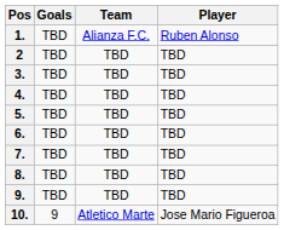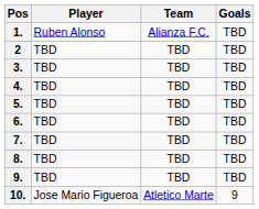 <table class="wikitable">
 <tr>
 <th align="center">Pos</th>
+<th align="center">Player</th>
+<th align="center">Team</th>
 <th align="center">Goals</th>
-<th align="center">Team</th>
-<th align="center">Player</th>
 </tr>
 <tr>
 <th align="center">1.</th>
+<td>  <a href='#'>Ruben Alonso</a></td>
+<td align="center"><a href='#'>Alianza F.C.</a></td>
 <td align="center">TBD</td>
-<td align="center"><a href='#'>Alianza F.C.</a></td>
-<td>  <a href='#'>Ruben Alonso</a></td>
 </tr>
 <tr>
 <th align="center">2</th>
+<td>  TBD</td>
 <td align="center">TBD</td>
 <td align="center">TBD</td>
-<td>  TBD</td>
 </tr>
 <tr>
 <th align="center">3.</th>
+<td>  TBD</td>
 <td align="center">TBD</td>
 <td align="center">TBD</td>
-<td>  TBD</td>
 </tr>
 <tr>
 <th align="center">4.</th>
+<td>  TBD</td>
 <td align="center">TBD</td>
 <td align="center">TBD</td>
-<td>  TBD</td>
 </tr>
 <tr>
 <th align="center">5.</th>
+<td>  TBD</td>
 <td align="center">TBD</td>
 <td align="center">TBD</td>
-<td>  TBD</td>
 </tr>
 <tr>
 <th align="center">6.</th>
+<td>  TBD</td>
 <td align="center">TBD</td>
 <td align="center">TBD</td>
-<td>  TBD</td>
 </tr>
 <tr>
 <th align="center">7.</th>
+<td>  TBD</td>
 <td align="center">TBD</td>
 <td align="center">TBD</td>
-<td>  TBD</td>
 </tr>
 <tr>
 <th align="center">8.</th>
+<td>  TBD</td>
 <td align="center">TBD</td>
 <td align="center">TBD</td>
-<td>  TBD</td>
 </tr>
 <tr>
 <th align="center">9.</th>
+<td>  TBD</td>
 <td align="center">TBD</td>
 <td align="center">TBD</td>
-<td>  TBD</td>
 </tr>
 <tr>
 <th align="center">10.</th>
+<td>  Jose Mario Figueroa</td>
+<td align="center"><a href='#'>Atletico Marte</a></td>
 <td align="center">9</td>
-<td align="center"><a href='#'>Atletico Marte</a></td>
-<td>  Jose Mario Figueroa</td>
 </tr>
 </table>
